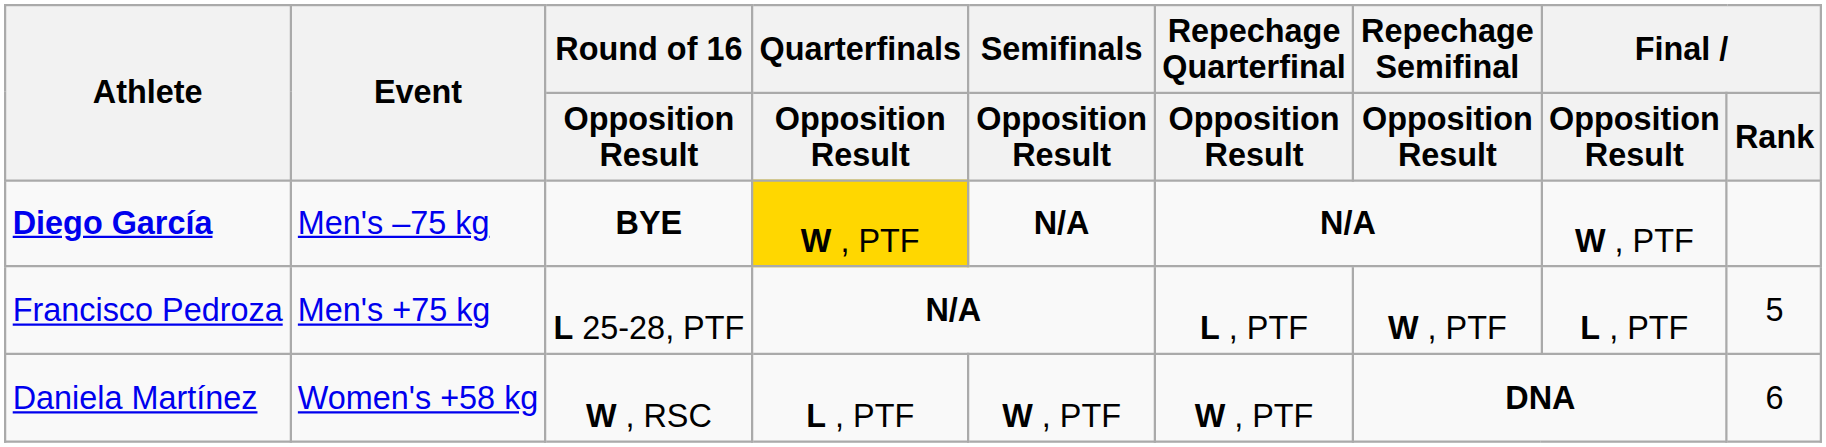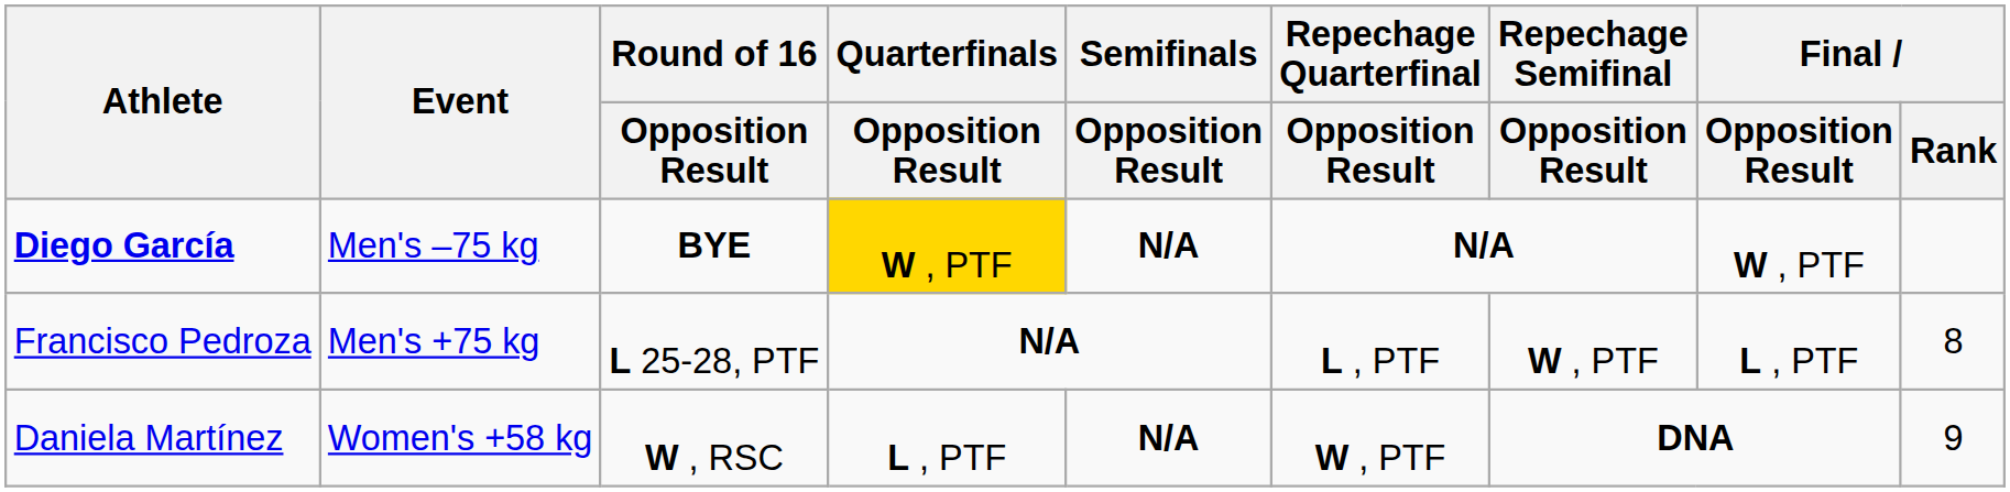 <table class="wikitable" style="font-size:90%">
 <tr>
 <th rowspan="2">Athlete</th>
 <th rowspan="2">Event</th>
 <th>Round of 16</th>
 <th>Quarterfinals</th>
 <th>Semifinals</th>
 <th>Repechage<br>Quarterfinal</th>
 <th>Repechage<br>Semifinal</th>
 <th colspan="2">Final / </th>
 </tr>
 <tr>
 <th>Opposition<br>Result</th>
 <th>Opposition<br>Result</th>
 <th>Opposition<br>Result</th>
 <th>Opposition<br>Result</th>
 <th>Opposition<br>Result</th>
 <th>Opposition<br>Result</th>
 <th>Rank</th>
 </tr>
 <tr align="center">
 <td align=left><a href='#'><strong>Diego García</strong></a></td>
 <td align=left><a href='#'>Men's –75 kg</a></td>
 <td><strong>BYE</strong></td>
 <td style="background: gold;"><br><strong>W</strong> , PTF</td>
 <td><strong>N/A</strong></td>
 <td colspan="2"><strong>N/A</strong></td>
 <td><br><strong>W</strong> , PTF</td>
 <td></td>
 </tr>
 <tr align=center>
 <td align=left><a href='#'>Francisco Pedroza</a></td>
 <td align=left><a href='#'>Men's +75 kg</a></td>
 <td><br><strong>L</strong> 25-28, PTF</td>
 <td colspan="2"><strong>N/A</strong></td>
 <td><br><strong>L</strong> , PTF</td>
 <td><br><strong>W</strong> , PTF</td>
 <td><br><strong>L</strong> , PTF</td>
-<td>5</td>
+<td>8</td>
 </tr>
 <tr align=center>
 <td align=left><a href='#'>Daniela Martínez</a></td>
 <td align=left><a href='#'>Women's +58 kg</a></td>
 <td><br><strong>W</strong> , RSC</td>
 <td><br><strong>L</strong> , PTF</td>
-<td><br><strong>W</strong> , PTF</td>
+<td><strong>N/A</strong></td>
 <td><br><strong>W</strong> , PTF</td>
 <td colspan="2"><strong>DNA</strong></td>
-<td>6</td>
+<td>9</td>
 </tr>
 </table>
